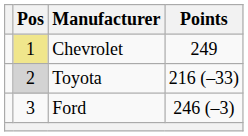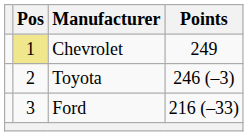 <table class="wikitable" style="font-size: 95%;">
 <tr>
 <th></th>
 <th>Pos</th>
 <th>Manufacturer</th>
 <th>Points</th>
 </tr>
 <tr>
 <td align="left"></td>
 <td style="background: khaki; text-align:center;">1</td>
 <td>Chevrolet</td>
 <td style="text-align:center;">249</td>
 </tr>
 <tr>
 <td align="left"></td>
-<td style="background: lightgrey; text-align:center;">2</td>
+<td style="text-align:center;">2</td>
 <td>Toyota</td>
-<td style="text-align:center;">216 (–33)</td>
+<td style="text-align:center;">246 (–3)</td>
 </tr>
 <tr>
 <td align="left"></td>
 <td style="text-align:center;">3</td>
 <td>Ford</td>
-<td style="text-align:center;">246 (–3)</td>
+<td style="text-align:center;">216 (–33)</td>
 </tr>
 <tr class="sortbottom">
 <th colspan="9"></th>
 </tr>
 </table>
